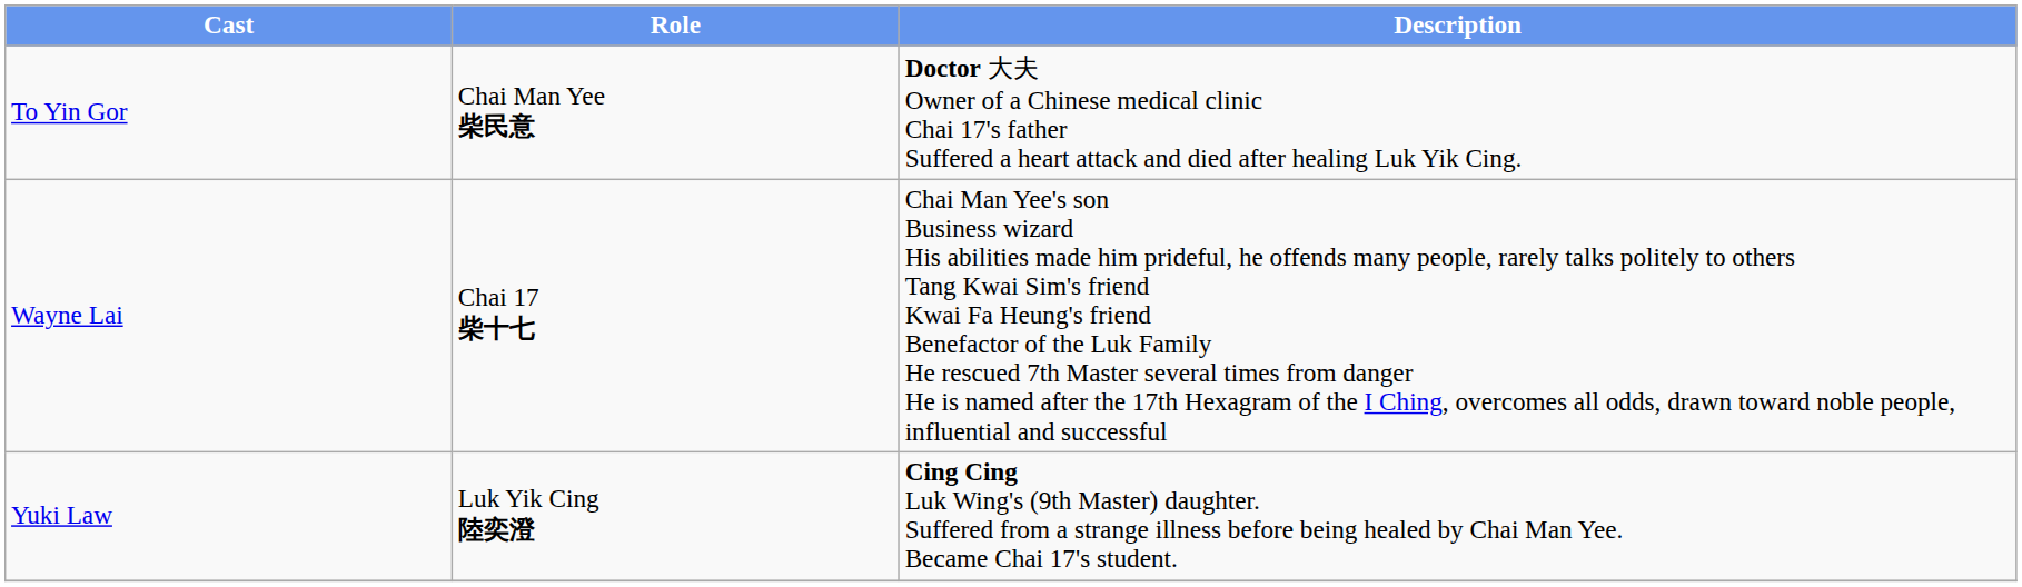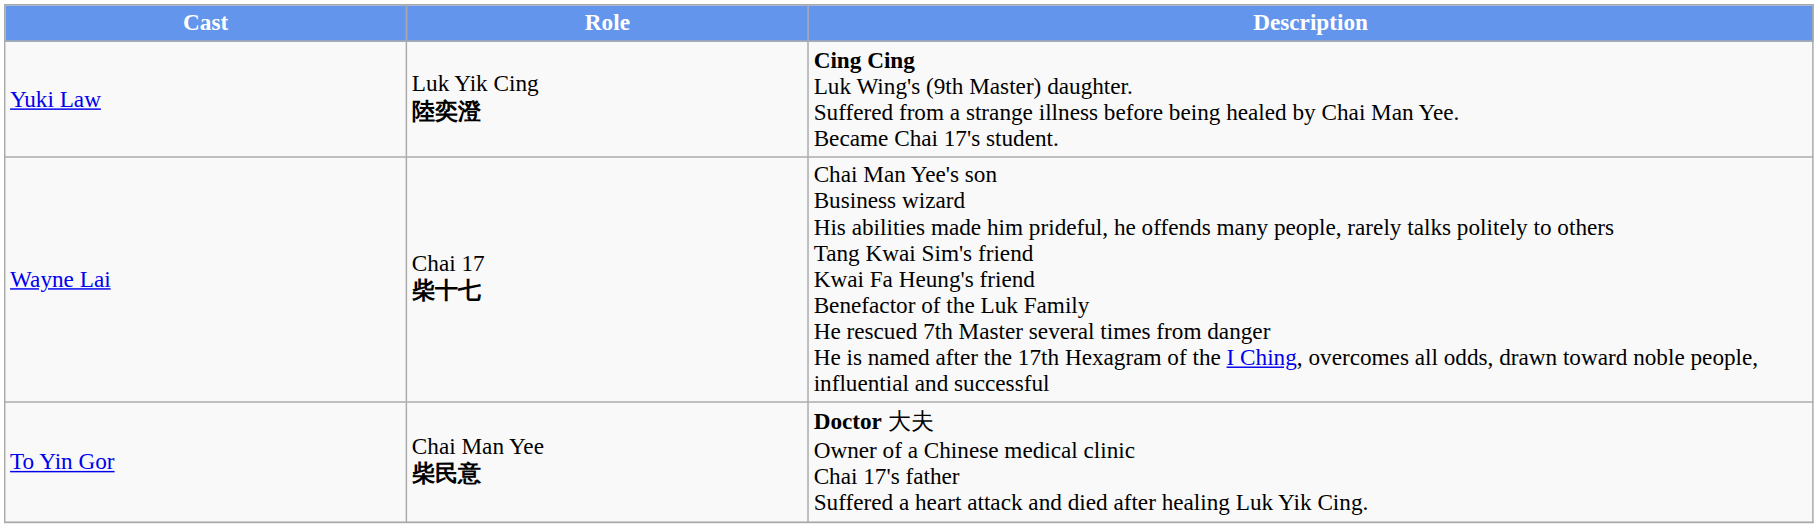 <table class="wikitable">
 <tr style="background:cornflowerblue; color:white" align=center>
 <td style="width:6%"><strong>Cast</strong></td>
 <td style="width:6%"><strong>Role</strong></td>
 <td style="width:15%"><strong>Description</strong></td>
 </tr>
 <tr>
-<td><a href='#'>To Yin Gor</a></td>
-<td>Chai Man Yee<br><strong>柴民意</strong></td>
-<td><strong>Doctor</strong> 大夫<br>Owner of a Chinese medical clinic<br>Chai 17's father<br>Suffered a heart attack and died after healing Luk Yik Cing.</td>
+<td><a href='#'>Yuki Law</a></td>
+<td>Luk Yik Cing<br><strong>陸奕澄</strong></td>
+<td><strong>Cing Cing</strong><br>Luk Wing's (9th Master) daughter.<br>Suffered from a strange illness before being healed by Chai Man Yee.<br> Became Chai 17's student.</td>
 </tr>
 <tr>
 <td><a href='#'>Wayne Lai</a></td>
 <td>Chai 17<br><strong>柴十七</strong></td>
 <td>Chai Man Yee's son<br>Business wizard<br>His abilities made him prideful, he offends many people, rarely talks politely to others<br>Tang Kwai Sim's friend<br>Kwai Fa Heung's friend<br>Benefactor of the Luk Family<br>He rescued 7th Master several times from danger<br>He is named after the 17th Hexagram of the <a href='#'>I Ching</a>, overcomes all odds, drawn toward noble people, influential and successful</td>
 </tr>
 <tr>
-<td><a href='#'>Yuki Law</a></td>
-<td>Luk Yik Cing<br><strong>陸奕澄</strong></td>
-<td><strong>Cing Cing</strong><br>Luk Wing's (9th Master) daughter.<br>Suffered from a strange illness before being healed by Chai Man Yee.<br> Became Chai 17's student.</td>
+<td><a href='#'>To Yin Gor</a></td>
+<td>Chai Man Yee<br><strong>柴民意</strong></td>
+<td><strong>Doctor</strong> 大夫<br>Owner of a Chinese medical clinic<br>Chai 17's father<br>Suffered a heart attack and died after healing Luk Yik Cing.</td>
 </tr>
 <tr>
 </tr>
 </table>
